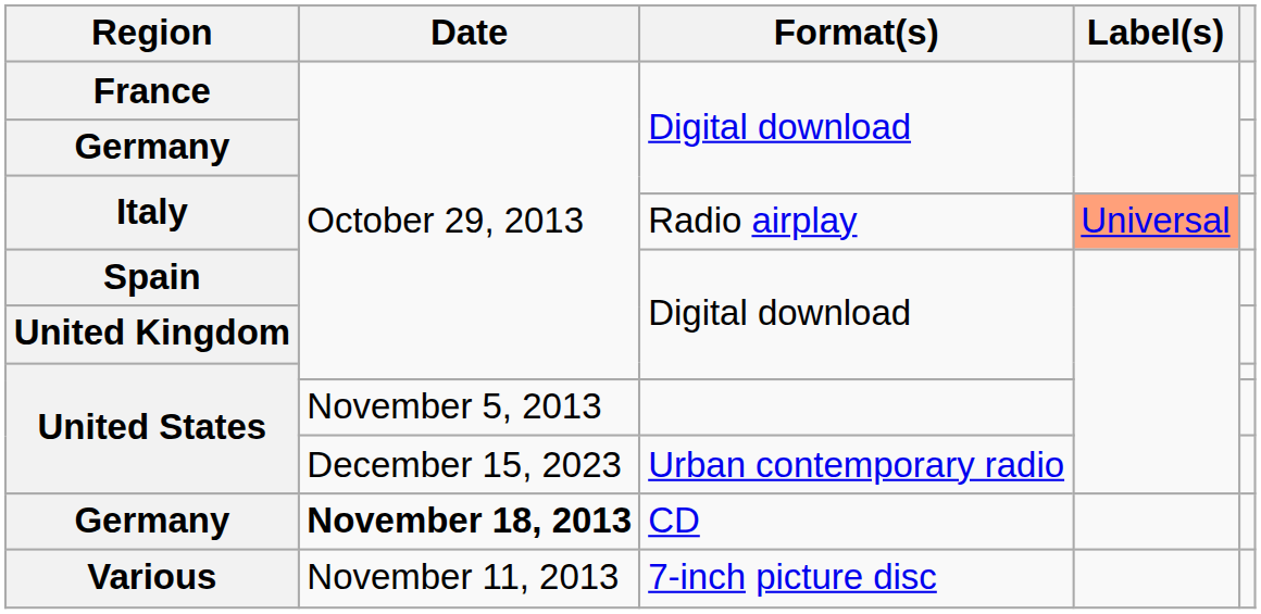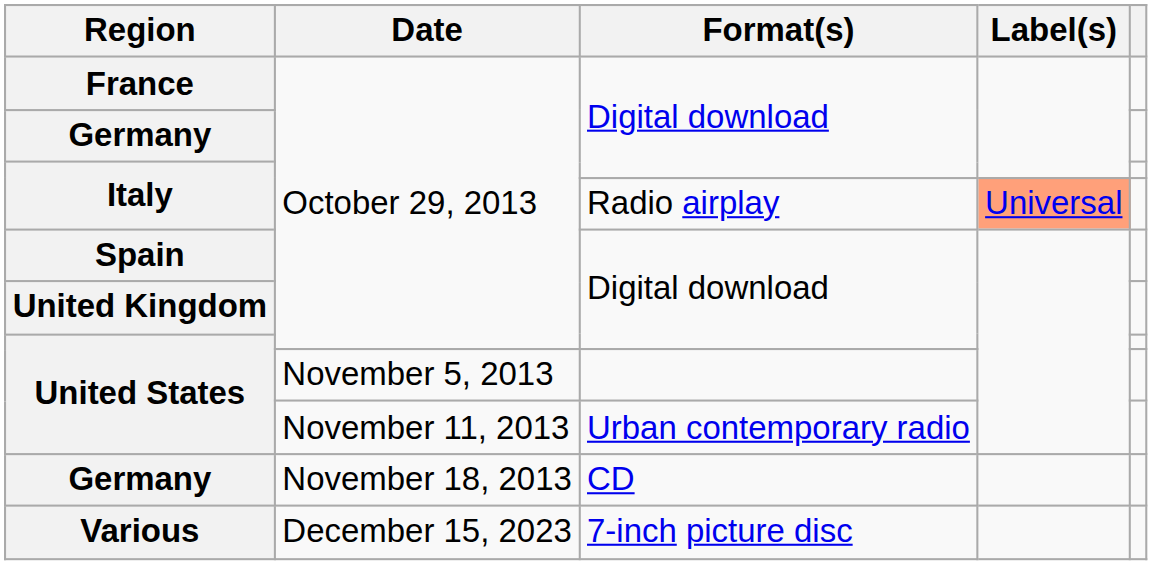 <table class="wikitable plainrowheaders">
 <tr>
 <th scope="col">Region</th>
 <th scope="col">Date</th>
 <th scope="col">Format(s)</th>
 <th scope="col">Label(s)</th>
 <th scope="col"></th>
 </tr>
 <tr>
 <th scope="row">France</th>
 <td rowspan="7">October 29, 2013</td>
 <td rowspan="3"><a href='#'>Digital download</a></td>
 <td rowspan="3"></td>
 <td align="center"></td>
 </tr>
 <tr>
 <th scope="row">Germany</th>
 <td align="center"></td>
 </tr>
 <tr>
 <th rowspan="2" scope="row">Italy</th>
 <td align="center"></td>
 </tr>
 <tr>
 <td>Radio <a href='#'>airplay</a></td>
 <td style="background: lightsalmon;"><a href='#'>Universal</a></td>
 <td align="center"></td>
 </tr>
 <tr>
 <th scope="row">Spain</th>
 <td rowspan="3">Digital download</td>
 <td rowspan="5"></td>
 <td align="center"></td>
 </tr>
 <tr>
 <th scope="row">United Kingdom</th>
 <td align="center"></td>
 </tr>
 <tr>
 <th rowspan="3" scope="row">United States</th>
 <td align="center"></td>
 </tr>
 <tr>
 <td>November 5, 2013</td>
 <td></td>
 <td align="center"></td>
 </tr>
 <tr>
-<td>December 15, 2023</td>
+<td>November 11, 2013</td>
 <td><a href='#'>Urban contemporary radio</a></td>
 <td align="center"></td>
 </tr>
 <tr>
 <th scope="row">Germany</th>
-<td><strong>November 18, 2013</strong></td>
+<td>November 18, 2013</td>
 <td><a href='#'>CD</a></td>
 <td></td>
 <td align="center"></td>
 </tr>
 <tr>
 <th scope="row">Various</th>
-<td>November 11, 2013</td>
+<td>December 15, 2023</td>
 <td><a href='#'>7-inch</a> <a href='#'>picture disc</a></td>
 <td></td>
 <td align="center"></td>
 </tr>
 </table>
